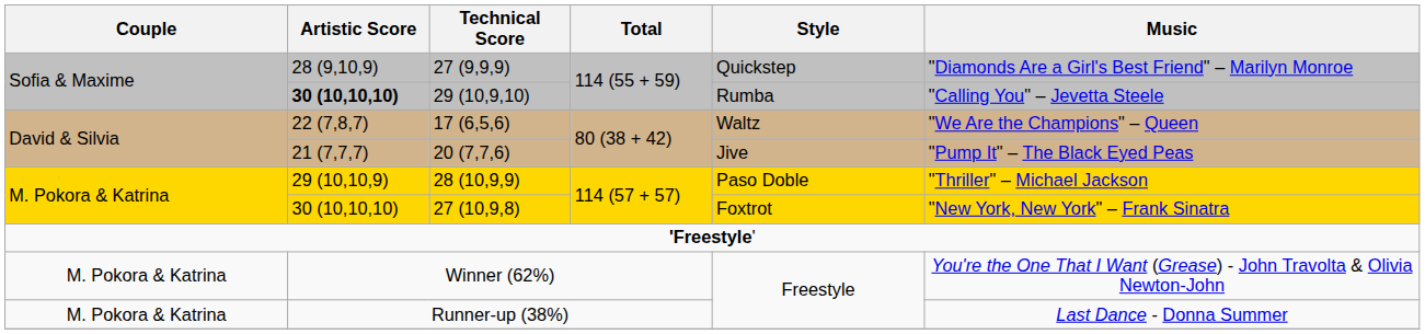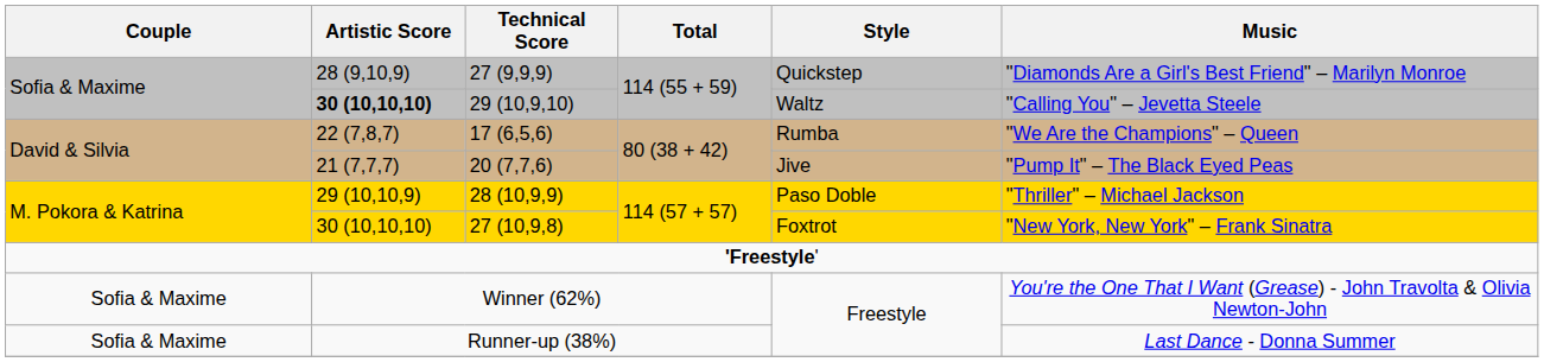 <table class="wikitable" style="width:80%;">
 <tr>
 <th style="width:20%;">Couple</th>
 <th style="width:10%;">Artistic Score</th>
 <th style="width:10%;">Technical Score</th>
 <th style="width:10%;">Total</th>
 <th style="width:15%;">Style</th>
 <th style="width:60%;">Music</th>
 </tr>
 <tr style="background-color:silver;">
 <td rowspan=2>Sofia & Maxime</td>
 <td>28 (9,10,9)</td>
 <td>27 (9,9,9)</td>
 <td rowspan=2>114 (55 + 59)</td>
 <td>Quickstep</td>
 <td>"<a href='#'>Diamonds Are a Girl's Best Friend</a>" – <a href='#'>Marilyn Monroe</a></td>
 </tr>
 <tr style="background-color:silver;">
 <td><strong>30 (10,10,10)</strong></td>
 <td>29 (10,9,10)</td>
-<td>Rumba</td>
+<td>Waltz</td>
 <td>"<a href='#'>Calling You</a>" – <a href='#'>Jevetta Steele</a></td>
 </tr>
 <tr style="background-color:tan;">
 <td rowspan=2>David & Silvia</td>
 <td>22 (7,8,7)</td>
 <td>17 (6,5,6)</td>
 <td rowspan=2>80 (38 + 42)</td>
-<td>Waltz</td>
+<td>Rumba</td>
 <td>"<a href='#'>We Are the Champions</a>" – <a href='#'>Queen</a></td>
 </tr>
 <tr style="background-color:tan;">
 <td>21 (7,7,7)</td>
 <td>20 (7,7,6)</td>
 <td>Jive</td>
 <td>"<a href='#'>Pump It</a>" – <a href='#'>The Black Eyed Peas</a></td>
 </tr>
 <tr style="background-color:gold;">
 <td rowspan=2>M. Pokora & Katrina</td>
 <td>29 (10,10,9)</td>
 <td>28 (10,9,9)</td>
 <td rowspan=2>114 (57 + 57)</td>
 <td>Paso Doble</td>
 <td>"<a href='#'>Thriller</a>" – <a href='#'>Michael Jackson</a></td>
 </tr>
 <tr style="background-color:gold;">
 <td>30 (10,10,10)</td>
 <td>27 (10,9,8)</td>
 <td>Foxtrot</td>
 <td>"<a href='#'>New York, New York</a>" – <a href='#'>Frank Sinatra</a></td>
 </tr>
 <tr>
 <td colspan=8 style="text-align:center;"><strong>'Freestyle</strong>'</td>
 </tr>
 <tr style="text-align:center;">
-<td>M. Pokora & Katrina</td>
+<td>Sofia & Maxime</td>
 <td colspan=3>Winner  (62%)</td>
 <td rowspan=2>Freestyle</td>
 <td><em><a href='#'>You're the One That I Want</a></em> (<em><a href='#'>Grease</a></em>) - <a href='#'>John Travolta</a> & <a href='#'>Olivia Newton-John</a></td>
 </tr>
 <tr style="text-align:center;">
-<td>M. Pokora & Katrina</td>
+<td>Sofia & Maxime</td>
 <td colspan=3>Runner-up (38%)</td>
 <td><em><a href='#'>Last Dance</a></em> - <a href='#'>Donna Summer</a></td>
 </tr>
 <tr>
 </tr>
 </table>
